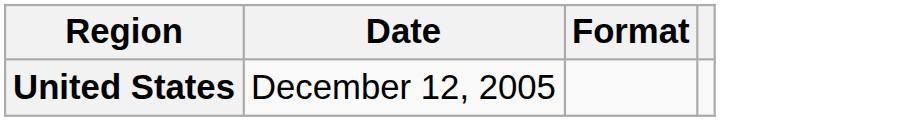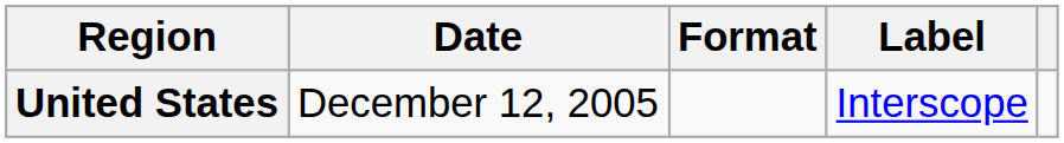 <table class="wikitable plainrowheaders">
 <tr>
 <th scope="col">Region</th>
 <th scope="col">Date</th>
 <th scope="col">Format</th>
+<th scope="col">Label</th>
 <th scope="col"></th>
 </tr>
 <tr>
 <th scope="row">United States</th>
 <td>December 12, 2005</td>
 <td></td>
+<td><a href='#'>Interscope</a></td>
 <td></td>
 </tr>
 </table>
